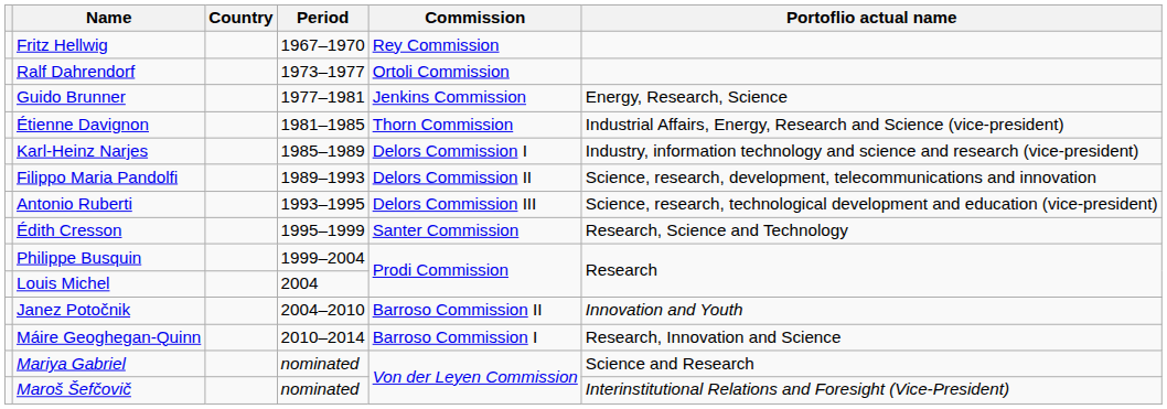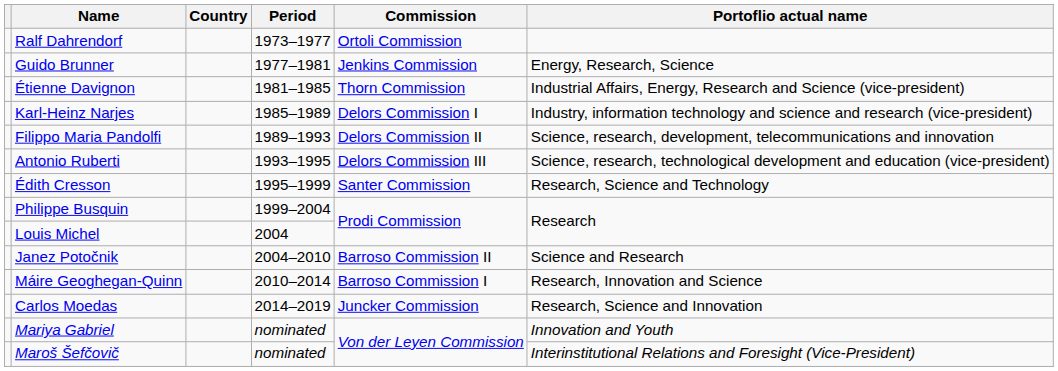 <table class="wikitable">
 <tr>
 <th></th>
 <th>Name</th>
 <th>Country</th>
 <th>Period</th>
 <th>Commission</th>
 <th>Portoflio actual name</th>
-</tr>
-<tr>
-<td></td>
-<td><a href='#'>Fritz Hellwig</a></td>
-<td></td>
-<td>1967–1970</td>
-<td><a href='#'>Rey Commission</a></td>
-<td></td>
 </tr>
 <tr>
 <td></td>
 <td><a href='#'>Ralf Dahrendorf</a></td>
 <td></td>
 <td>1973–1977</td>
 <td><a href='#'>Ortoli Commission</a></td>
 <td></td>
 </tr>
 <tr>
 <td></td>
 <td><a href='#'>Guido Brunner</a></td>
 <td></td>
 <td>1977–1981</td>
 <td><a href='#'>Jenkins Commission</a></td>
 <td>Energy, Research, Science</td>
 </tr>
 <tr>
 <td></td>
 <td><a href='#'>Étienne Davignon</a></td>
 <td></td>
 <td>1981–1985</td>
 <td><a href='#'>Thorn Commission</a></td>
 <td>Industrial Affairs, Energy, Research and Science (vice-president)</td>
 </tr>
 <tr>
 <td></td>
 <td><a href='#'>Karl-Heinz Narjes</a></td>
 <td></td>
 <td>1985–1989</td>
 <td><a href='#'>Delors Commission</a> I</td>
 <td>Industry, information technology and science and research (vice-president)</td>
 </tr>
 <tr>
 <td></td>
 <td><a href='#'>Filippo Maria Pandolfi</a></td>
 <td></td>
 <td>1989–1993</td>
 <td><a href='#'>Delors Commission</a> II</td>
 <td>Science, research, development, telecommunications and innovation</td>
 </tr>
 <tr>
 <td></td>
 <td><a href='#'>Antonio Ruberti</a></td>
 <td></td>
 <td>1993–1995</td>
 <td><a href='#'>Delors Commission</a> III</td>
 <td>Science, research, technological development and education (vice-president)</td>
 </tr>
 <tr>
 <td></td>
 <td><a href='#'>Édith Cresson</a></td>
 <td></td>
 <td>1995–1999</td>
 <td><a href='#'>Santer Commission</a></td>
 <td>Research, Science and Technology</td>
 </tr>
 <tr>
 <td></td>
 <td><a href='#'>Philippe Busquin</a></td>
 <td></td>
 <td>1999–2004</td>
 <td rowspan="2"><a href='#'>Prodi Commission</a></td>
 <td rowspan="2">Research</td>
 </tr>
 <tr>
 <td></td>
 <td><a href='#'>Louis Michel</a></td>
 <td></td>
 <td>2004</td>
 </tr>
 <tr>
 <td></td>
 <td><a href='#'>Janez Potočnik</a></td>
 <td></td>
 <td>2004–2010</td>
 <td><a href='#'>Barroso Commission</a> II</td>
-<td><em>Innovation and Youth</em></td>
+<td>Science and Research</td>
 </tr>
 <tr>
 <td></td>
 <td><a href='#'>Máire Geoghegan-Quinn</a></td>
 <td></td>
 <td>2010–2014</td>
 <td><a href='#'>Barroso Commission</a> I</td>
 <td>Research, Innovation and Science</td>
 </tr>
 <tr>
 <td></td>
+<td><a href='#'>Carlos Moedas</a></td>
+<td></td>
+<td>2014–2019</td>
+<td><a href='#'>Juncker Commission</a></td>
+<td>Research, Science and Innovation</td>
+</tr>
+<tr>
+<td></td>
 <td><em><a href='#'>Mariya Gabriel</a></em></td>
 <td><em></em></td>
 <td><em>nominated</em></td>
 <td rowspan="2"><em><a href='#'>Von der Leyen Commission</a></em></td>
-<td>Science and Research</td>
+<td><em>Innovation and Youth</em></td>
 </tr>
 <tr>
 <td></td>
 <td><em><a href='#'>Maroš Šefčovič</a></em></td>
 <td><em></em></td>
 <td><em>nominated</em></td>
 <td><em>Interinstitutional Relations and Foresight (Vice-President)</em></td>
 </tr>
 </table>
